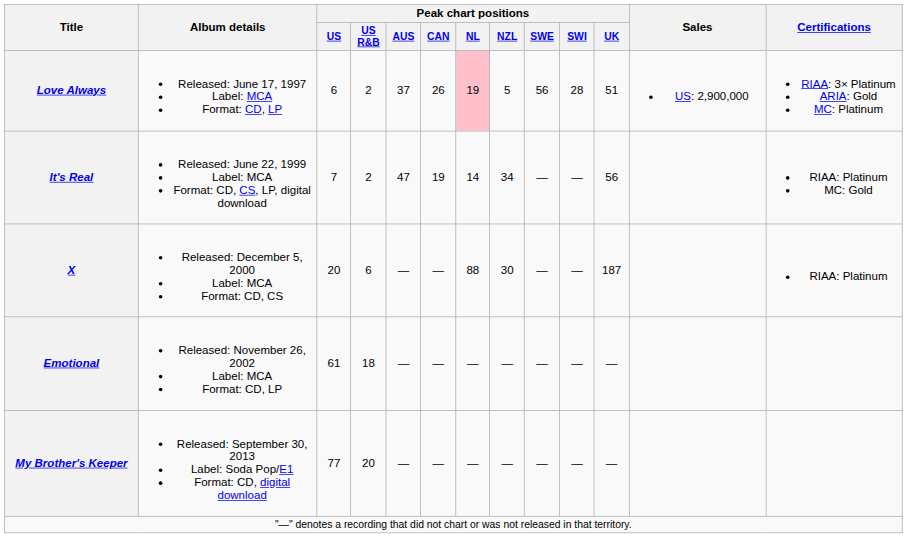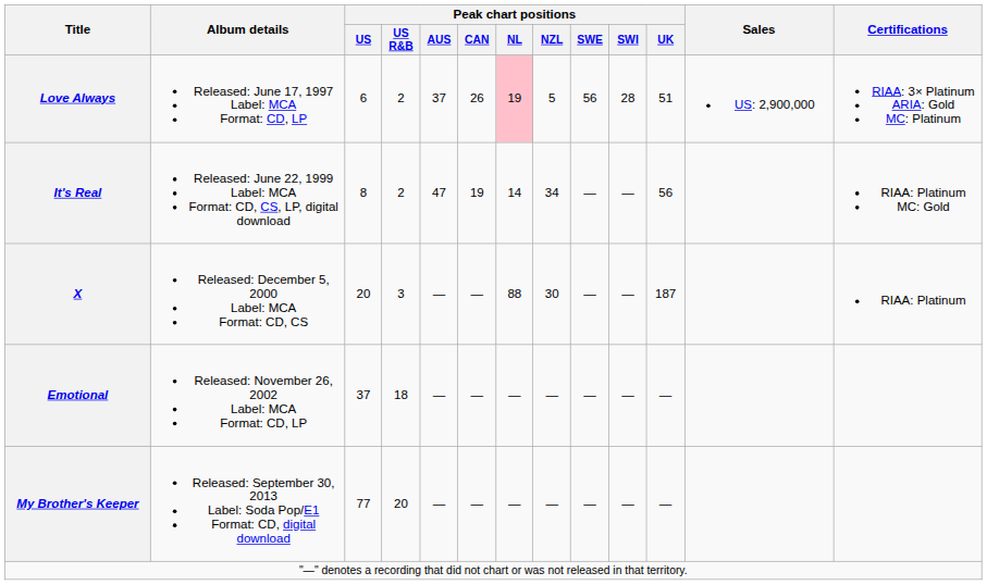 <table class="wikitable plainrowheaders" style="text-align:center;">
 <tr>
 <th scope="col" rowspan="2" style="width:12em;">Title</th>
 <th scope="col" rowspan="2" style="width:16em;">Album details</th>
 <th scope="col" colspan="9">Peak chart positions</th>
 <th scope="col" rowspan="2" style="width:12em;">Sales</th>
 <th scope="col" rowspan="2" style="width:12em;"><a href='#'>Certifications</a></th>
 </tr>
 <tr>
 <th scope="col" style="width:3em;font-size:90%;"><a href='#'>US</a><br></th>
 <th scope="col" style="width:3em;font-size:90%;"><a href='#'>US R&B</a><br></th>
 <th scope="col" style="width:3em;font-size:90%;"><a href='#'>AUS</a><br></th>
 <th scope="col" style="width:3em;font-size:90%;"><a href='#'>CAN</a><br></th>
 <th scope="col" style="width:3em;font-size:90%;"><a href='#'>NL</a><br></th>
 <th scope="col" style="width:3em;font-size:90%;"><a href='#'>NZL</a><br></th>
 <th scope="col" style="width:3em;font-size:90%;"><a href='#'>SWE</a><br></th>
 <th scope="col" style="width:3em;font-size:90%;"><a href='#'>SWI</a><br></th>
 <th scope="col" style="width:3em;font-size:90%;"><a href='#'>UK</a><br></th>
 </tr>
 <tr>
 <th scope="row"><em><a href='#'>Love Always</a></em></th>
 <td><br><ul><li>Released: June 17, 1997</li><li>Label: <a href='#'>MCA</a></li><li>Format: <a href='#'>CD</a>, <a href='#'>LP</a></li></ul></td>
 <td>6</td>
 <td>2</td>
 <td>37</td>
 <td>26</td>
 <td style="background: pink;">19</td>
 <td>5</td>
 <td>56</td>
 <td>28</td>
 <td>51</td>
 <td><br><ul><li><a href='#'>US</a>: 2,900,000</li></ul></td>
 <td><br><ul><li><a href='#'>RIAA</a>: 3× Platinum</li><li><a href='#'>ARIA</a>: Gold</li><li><a href='#'>MC</a>: Platinum</li></ul></td>
 </tr>
 <tr>
 <th scope="row"><em><a href='#'>It's Real</a></em></th>
 <td><br><ul><li>Released: June 22, 1999</li><li>Label: MCA</li><li>Format: CD, <a href='#'>CS</a>, LP, digital download</li></ul></td>
-<td>7</td>
+<td>8</td>
 <td>2</td>
 <td>47</td>
 <td>19</td>
 <td>14</td>
 <td>34</td>
 <td>—</td>
 <td>—</td>
 <td>56</td>
 <td></td>
 <td><br><ul><li>RIAA: Platinum</li><li>MC: Gold</li></ul></td>
 </tr>
 <tr>
 <th scope="row"><em><a href='#'>X</a></em></th>
 <td><br><ul><li>Released: December 5, 2000</li><li>Label: MCA</li><li>Format: CD, CS</li></ul></td>
 <td>20</td>
-<td>6</td>
+<td>3</td>
 <td>—</td>
 <td>—</td>
 <td>88</td>
 <td>30</td>
 <td>—</td>
 <td>—</td>
 <td>187</td>
 <td></td>
 <td><br><ul><li>RIAA: Platinum</li></ul></td>
 </tr>
 <tr>
 <th scope="row"><em><a href='#'>Emotional</a></em></th>
 <td><br><ul><li>Released: November 26, 2002</li><li>Label: MCA</li><li>Format: CD, LP</li></ul></td>
-<td>61</td>
+<td>37</td>
 <td>18</td>
 <td>—</td>
 <td>—</td>
 <td>—</td>
 <td>—</td>
 <td>—</td>
 <td>—</td>
 <td>—</td>
 <td></td>
 <td></td>
 </tr>
 <tr>
 <th scope="row"><em><a href='#'>My Brother's Keeper</a></em></th>
 <td><br><ul><li>Released: September 30, 2013</li><li>Label: Soda Pop/<a href='#'>E1</a></li><li>Format: CD, <a href='#'>digital download</a></li></ul></td>
 <td>77</td>
 <td>20</td>
 <td>—</td>
 <td>—</td>
 <td>—</td>
 <td>—</td>
 <td>—</td>
 <td>—</td>
 <td>—</td>
 <td></td>
 <td></td>
 </tr>
 <tr>
 <td colspan="14" style="font-size:90%">"—" denotes a recording that did not chart or was not released in that territory.</td>
 </tr>
 </table>
